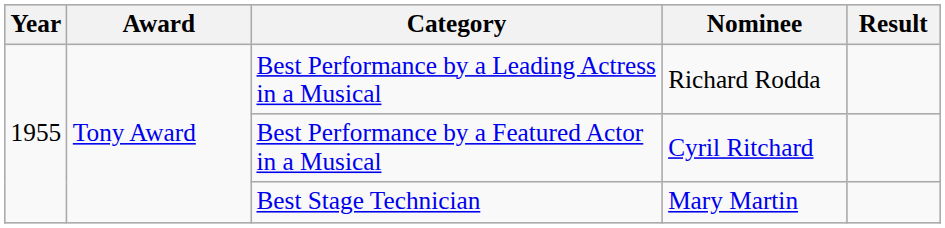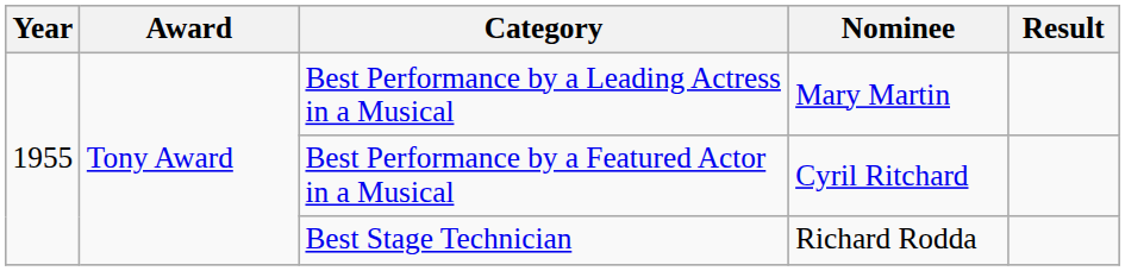 <table class="wikitable" width="95%">
 <tr>
 <th width="5%">Year</th>
 <th width="20%">Award</th>
 <th width="45%">Category</th>
 <th width="20%">Nominee</th>
 <th width="10%">Result</th>
 </tr>
 <tr>
 <td rowspan="3" align="center">1955</td>
 <td rowspan="3"><a href='#'>Tony Award</a></td>
 <td><a href='#'>Best Performance by a Leading Actress in a Musical</a></td>
-<td>Richard Rodda</td>
+<td><a href='#'>Mary Martin</a></td>
 <td></td>
 </tr>
 <tr>
 <td><a href='#'>Best Performance by a Featured Actor in a Musical</a></td>
 <td><a href='#'>Cyril Ritchard</a></td>
 <td></td>
 </tr>
 <tr>
 <td><a href='#'>Best Stage Technician</a></td>
-<td><a href='#'>Mary Martin</a></td>
+<td>Richard Rodda</td>
 <td></td>
 </tr>
 </table>
